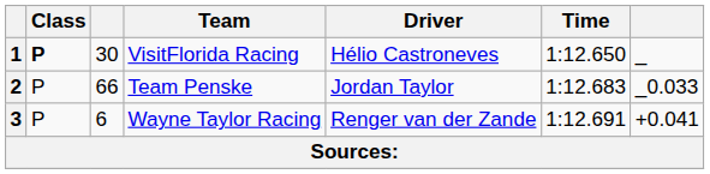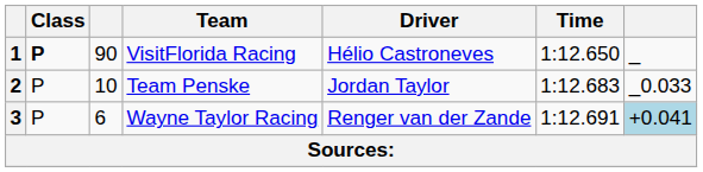 <table class="wikitable">
 <tr>
 <th scope="col"></th>
 <th scope="col">Class</th>
 <th scope="col"></th>
 <th scope="col">Team</th>
 <th scope="col">Driver</th>
 <th scope="col">Time</th>
 <th scope="col"></th>
 </tr>
 <tr>
 <th scope="row">1</th>
 <td><strong>P</strong></td>
-<td>30</td>
+<td>90</td>
 <td><a href='#'>VisitFlorida Racing</a></td>
 <td><a href='#'>Hélio Castroneves</a></td>
 <td>1:12.650</td>
 <td>_</td>
 </tr>
 <tr>
 <th scope="row">2</th>
 <td>P</td>
-<td>66</td>
+<td>10</td>
 <td><a href='#'>Team Penske</a></td>
 <td><a href='#'>Jordan Taylor</a></td>
 <td>1:12.683</td>
 <td>_0.033</td>
 </tr>
 <tr>
 <th scope="row">3</th>
 <td>P</td>
 <td>6</td>
 <td><a href='#'>Wayne Taylor Racing</a></td>
 <td><a href='#'>Renger van der Zande</a></td>
 <td>1:12.691</td>
-<td>+0.041</td>
+<td style="background: lightblue;">+0.041</td>
 </tr>
 <tr>
 <th colspan="7">Sources:</th>
 </tr>
 <tr>
 </tr>
 </table>
